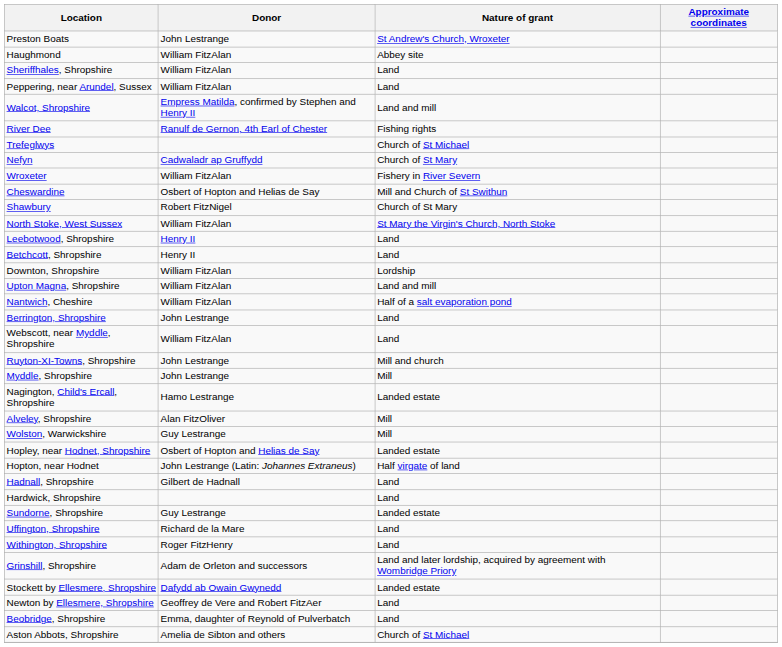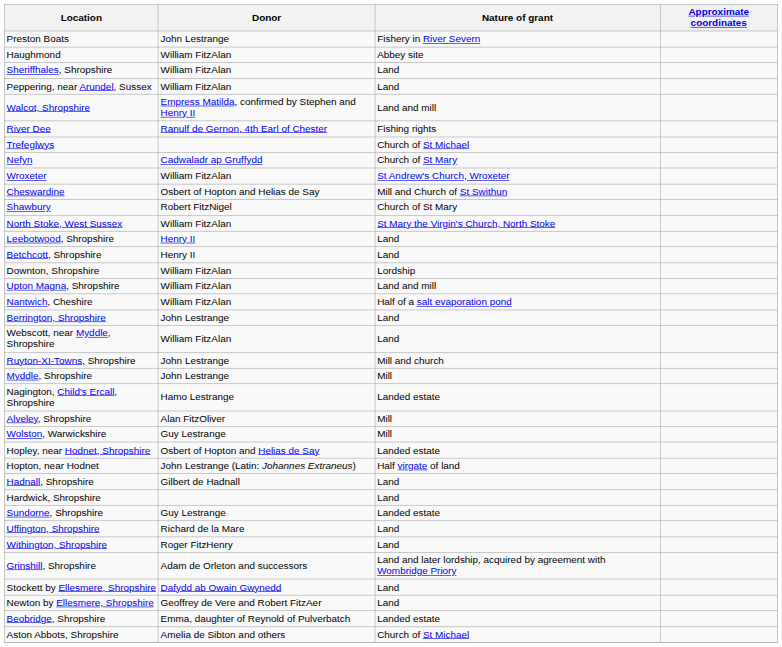 <table class="wikitable">
 <tr>
 <th>Location</th>
 <th>Donor</th>
 <th>Nature of grant</th>
 <th><a href='#'>Approximate coordinates</a></th>
 </tr>
 <tr>
 <td>Preston Boats</td>
 <td>John Lestrange</td>
-<td><a href='#'>St Andrew's Church, Wroxeter</a></td>
+<td>Fishery in <a href='#'>River Severn</a></td>
 <td></td>
 </tr>
 <tr>
 <td>Haughmond</td>
 <td>William FitzAlan</td>
 <td>Abbey site</td>
 <td></td>
 </tr>
 <tr>
 <td><a href='#'>Sheriffhales</a>, Shropshire</td>
 <td>William FitzAlan</td>
 <td>Land</td>
 <td></td>
 </tr>
 <tr>
 <td>Peppering, near <a href='#'>Arundel</a>, Sussex</td>
 <td>William FitzAlan</td>
 <td>Land</td>
 <td></td>
 </tr>
 <tr>
 <td><a href='#'>Walcot, Shropshire</a></td>
 <td><a href='#'>Empress Matilda</a>, confirmed by Stephen and <a href='#'>Henry II</a></td>
 <td>Land and mill</td>
 <td></td>
 </tr>
 <tr>
 <td><a href='#'>River Dee</a></td>
 <td><a href='#'>Ranulf de Gernon, 4th Earl of Chester</a></td>
 <td>Fishing rights</td>
 <td></td>
 </tr>
 <tr>
 <td><a href='#'>Trefeglwys</a></td>
 <td></td>
 <td>Church of <a href='#'>St Michael</a></td>
 <td></td>
 </tr>
 <tr>
 <td><a href='#'>Nefyn</a></td>
 <td><a href='#'>Cadwaladr ap Gruffydd</a></td>
 <td>Church of <a href='#'>St Mary</a></td>
 <td></td>
 </tr>
 <tr>
 <td><a href='#'>Wroxeter</a></td>
 <td>William FitzAlan</td>
-<td>Fishery in <a href='#'>River Severn</a></td>
+<td><a href='#'>St Andrew's Church, Wroxeter</a></td>
 <td></td>
 </tr>
 <tr>
 <td><a href='#'>Cheswardine</a></td>
 <td>Osbert of Hopton and Helias de Say</td>
 <td>Mill and Church of <a href='#'>St Swithun</a></td>
 <td></td>
 </tr>
 <tr>
 <td><a href='#'>Shawbury</a></td>
 <td>Robert FitzNigel</td>
 <td>Church of St Mary</td>
 <td></td>
 </tr>
 <tr>
 <td><a href='#'>North Stoke, West Sussex</a></td>
 <td>William FitzAlan</td>
 <td><a href='#'>St Mary the Virgin's Church, North Stoke</a></td>
 <td></td>
 </tr>
 <tr>
 <td><a href='#'>Leebotwood</a>, Shropshire</td>
 <td><a href='#'>Henry II</a></td>
 <td>Land</td>
 <td></td>
 </tr>
 <tr>
 <td><a href='#'>Betchcott</a>, Shropshire</td>
 <td>Henry II</td>
 <td>Land</td>
 <td></td>
 </tr>
 <tr>
 <td>Downton, Shropshire</td>
 <td>William FitzAlan</td>
 <td>Lordship</td>
 <td></td>
 </tr>
 <tr>
 <td><a href='#'>Upton Magna</a>, Shropshire</td>
 <td>William FitzAlan</td>
 <td>Land and mill</td>
 <td></td>
 </tr>
 <tr>
 <td><a href='#'>Nantwich</a>, Cheshire</td>
 <td>William FitzAlan</td>
 <td>Half of a <a href='#'>salt evaporation pond</a></td>
 <td></td>
 </tr>
 <tr>
 <td><a href='#'>Berrington, Shropshire</a></td>
 <td>John Lestrange</td>
 <td>Land</td>
 <td></td>
 </tr>
 <tr>
 <td>Webscott, near <a href='#'>Myddle</a>, Shropshire</td>
 <td>William FitzAlan</td>
 <td>Land</td>
 <td></td>
 </tr>
 <tr>
 <td><a href='#'>Ruyton-XI-Towns</a>, Shropshire</td>
 <td>John Lestrange</td>
 <td>Mill and church</td>
 <td></td>
 </tr>
 <tr>
 <td><a href='#'>Myddle</a>, Shropshire</td>
 <td>John Lestrange</td>
 <td>Mill</td>
 <td></td>
 </tr>
 <tr>
 <td>Nagington, <a href='#'>Child's Ercall</a>, Shropshire</td>
 <td>Hamo Lestrange</td>
 <td>Landed estate</td>
 <td></td>
 </tr>
 <tr>
 <td><a href='#'>Alveley</a>, Shropshire</td>
 <td>Alan FitzOliver</td>
 <td>Mill</td>
 <td></td>
 </tr>
 <tr>
 <td><a href='#'>Wolston</a>, Warwickshire</td>
 <td>Guy Lestrange</td>
 <td>Mill</td>
 <td></td>
 </tr>
 <tr>
 <td>Hopley, near <a href='#'>Hodnet, Shropshire</a></td>
 <td>Osbert of Hopton and <a href='#'>Helias de Say</a></td>
 <td>Landed estate</td>
 <td></td>
 </tr>
 <tr>
 <td>Hopton, near Hodnet</td>
 <td>John Lestrange (Latin: <em>Johannes Extraneus</em>)</td>
 <td>Half <a href='#'>virgate</a> of land</td>
 <td></td>
 </tr>
 <tr>
 <td><a href='#'>Hadnall</a>, Shropshire</td>
 <td>Gilbert de Hadnall</td>
 <td>Land</td>
 <td></td>
 </tr>
 <tr>
 <td>Hardwick, Shropshire</td>
 <td></td>
 <td>Land</td>
 <td></td>
 </tr>
 <tr>
 <td><a href='#'>Sundorne</a>, Shropshire</td>
 <td>Guy Lestrange</td>
 <td>Landed estate</td>
 <td></td>
 </tr>
 <tr>
 <td><a href='#'>Uffington, Shropshire</a></td>
 <td>Richard de la Mare</td>
 <td>Land</td>
 <td></td>
 </tr>
 <tr>
 <td><a href='#'>Withington, Shropshire</a></td>
 <td>Roger FitzHenry</td>
 <td>Land</td>
 <td></td>
 </tr>
 <tr>
 <td><a href='#'>Grinshill</a>, Shropshire</td>
 <td>Adam de Orleton and successors</td>
 <td>Land and later lordship, acquired by agreement with <a href='#'>Wombridge Priory</a></td>
 <td></td>
 </tr>
 <tr>
 <td>Stockett by <a href='#'>Ellesmere, Shropshire</a></td>
 <td><a href='#'>Dafydd ab Owain Gwynedd</a></td>
-<td>Landed estate</td>
+<td>Land</td>
 <td></td>
 </tr>
 <tr>
 <td>Newton by <a href='#'>Ellesmere, Shropshire</a></td>
 <td>Geoffrey de Vere and Robert FitzAer</td>
 <td>Land</td>
 <td></td>
 </tr>
 <tr>
 <td><a href='#'>Beobridge</a>, Shropshire</td>
 <td>Emma, daughter of Reynold of Pulverbatch</td>
-<td>Land</td>
+<td>Landed estate</td>
 <td></td>
 </tr>
 <tr>
 <td>Aston Abbots, Shropshire</td>
 <td>Amelia de Sibton and others</td>
 <td>Church of <a href='#'>St Michael</a></td>
 <td></td>
 </tr>
 <tr>
 </tr>
 </table>
